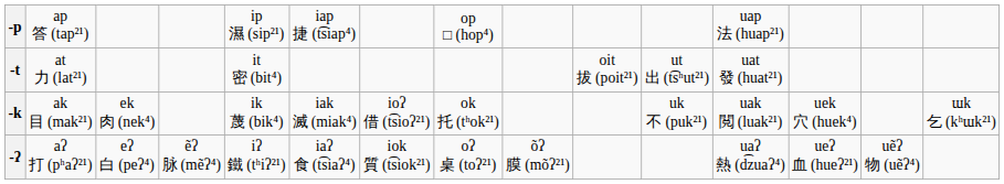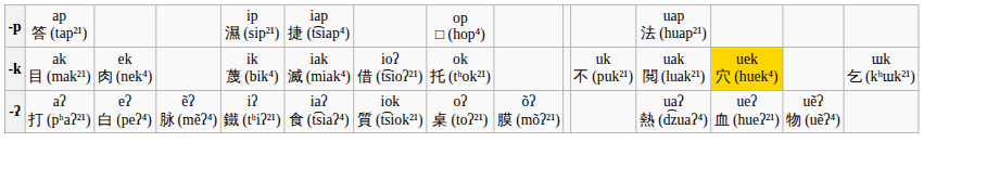 <table class="wikitable IPA">
 <tr align="center">
 <th>-p</th>
 <td>ap<br>答 (tap²¹)</td>
 <td></td>
 <td></td>
 <td>ip<br>濕 (sip²¹)</td>
 <td>iap<br>捷 (t͡siap⁴)</td>
 <td></td>
 <td>op<br>□ (hop⁴)</td>
 <td></td>
 <td></td>
 <td></td>
 <td>uap<br>法 (huap²¹)</td>
 <td></td>
 <td></td>
 <td></td>
 </tr>
 <tr align="center">
-<th>-t</th>
-<td>at<br>力 (lat²¹)</td>
-<td></td>
-<td></td>
-<td>it<br>密 (bit⁴)</td>
-<td></td>
-<td></td>
-<td></td>
-<td></td>
-<td>oit<br>拔 (poit²¹)</td>
-<td>ut<br>出 (t͡sʰut²¹)</td>
-<td>uat<br>發 (huat²¹)</td>
-<td></td>
-<td></td>
-<td></td>
-</tr>
-<tr align="center">
 <th>-k</th>
 <td>ak<br>目 (mak²¹)</td>
 <td>ek<br>肉 (nek⁴)</td>
 <td></td>
 <td>ik<br>蔑 (bik⁴)</td>
 <td>iak<br>滅 (miak⁴)</td>
 <td>ioʔ<br>借 (t͡sioʔ²¹)</td>
 <td>ok<br>托 (tʰok²¹)</td>
 <td></td>
 <td></td>
 <td>uk<br>不 (puk²¹)</td>
 <td>uak<br>閲 (luak²¹)</td>
-<td>uek<br>穴 (huek⁴)</td>
+<td style="background: gold;">uek<br>穴 (huek⁴)</td>
 <td></td>
 <td>ɯk<br>乞 (kʰɯk²¹)</td>
 </tr>
 <tr align="center">
 <th>-ʔ</th>
 <td>aʔ<br>打 (pʰaʔ²¹)</td>
 <td>eʔ<br>白 (peʔ⁴)</td>
 <td>ẽʔ<br>脉 (mẽʔ⁴)</td>
 <td>iʔ<br>鐵 (tʰiʔ²¹)</td>
 <td>iaʔ<br>食 (t͡siaʔ⁴)</td>
 <td>iok<br>質 (t͡siok²¹)</td>
 <td>oʔ<br>桌 (toʔ²¹)</td>
 <td>õʔ<br>膜 (mõʔ²¹)</td>
 <td></td>
 <td></td>
 <td>uaʔ<br>熱 (d͡zuaʔ⁴)</td>
 <td>ueʔ<br>血 (hueʔ²¹)</td>
 <td>uẽʔ<br>物 (uẽʔ⁴)</td>
 <td></td>
 </tr>
 </table>
